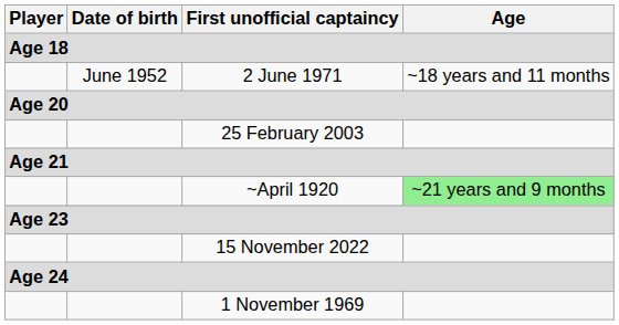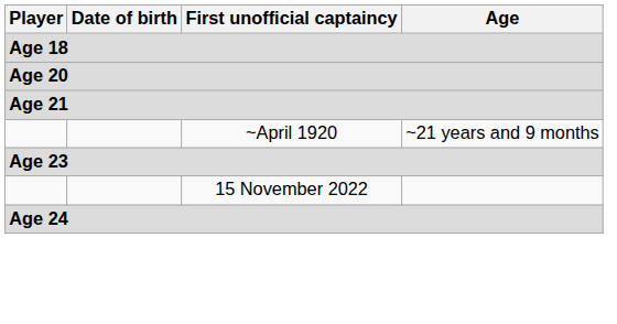 <table class="wikitable" style="text-align: center;">
 <tr>
 <th>Player</th>
 <th>Date of birth</th>
 <th>First unofficial captaincy</th>
 <th>Age</th>
 </tr>
 <tr>
 <td colspan="4" style="background:#DCDCDC; text-align:left"><strong>Age 18</strong></td>
 </tr>
 <tr>
-<td style="text-align:left;"><strong></strong></td>
-<td>June 1952</td>
-<td>2 June 1971</td>
-<td>~18 years and 11 months</td>
-</tr>
-<tr>
 <td colspan="4" style="background:#DCDCDC; text-align:left"><strong>Age 20</strong></td>
-</tr>
-<tr>
-<td style="text-align:left;"><strong></strong></td>
-<td></td>
-<td>25 February 2003</td>
-<td></td>
 </tr>
 <tr>
 <td colspan="4" style="background:#DCDCDC; text-align:left"><strong>Age 21</strong></td>
 </tr>
 <tr>
 <td style="text-align:left;"><strong></strong></td>
 <td></td>
 <td>~April 1920</td>
-<td style="background: lightgreen;">~21 years and 9 months</td>
+<td>~21 years and 9 months</td>
 </tr>
 <tr>
 <td colspan="4" style="background:#DCDCDC; text-align:left"><strong>Age 23</strong></td>
 </tr>
 <tr>
 <td style="text-align:left;"></td>
 <td></td>
 <td>15 November 2022</td>
 <td></td>
 </tr>
 <tr>
 <td colspan="4" style="background:#DCDCDC; text-align:left"><strong>Age 24</strong></td>
 </tr>
-<tr>
-<td style="text-align:left;"><strong></strong></td>
-<td></td>
-<td>1 November 1969</td>
-<td></td>
-</tr>
 </table>
